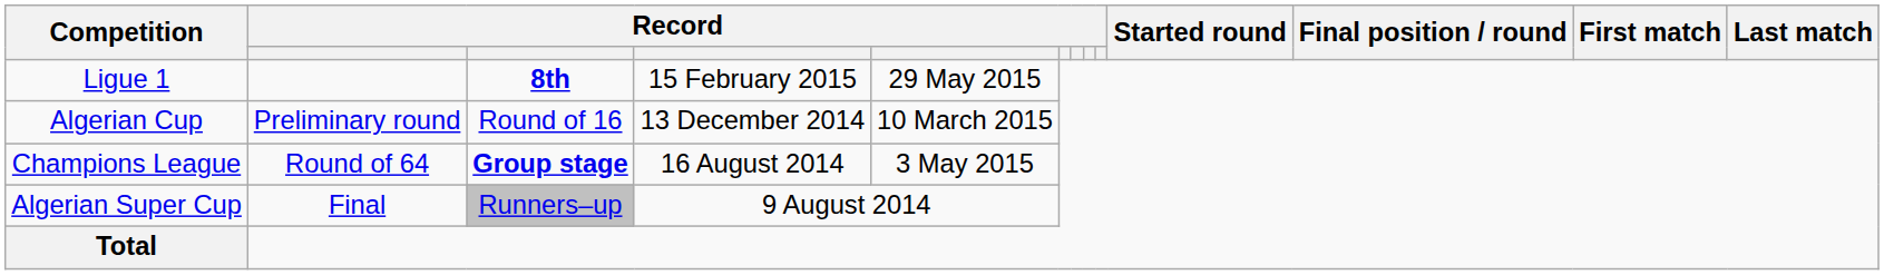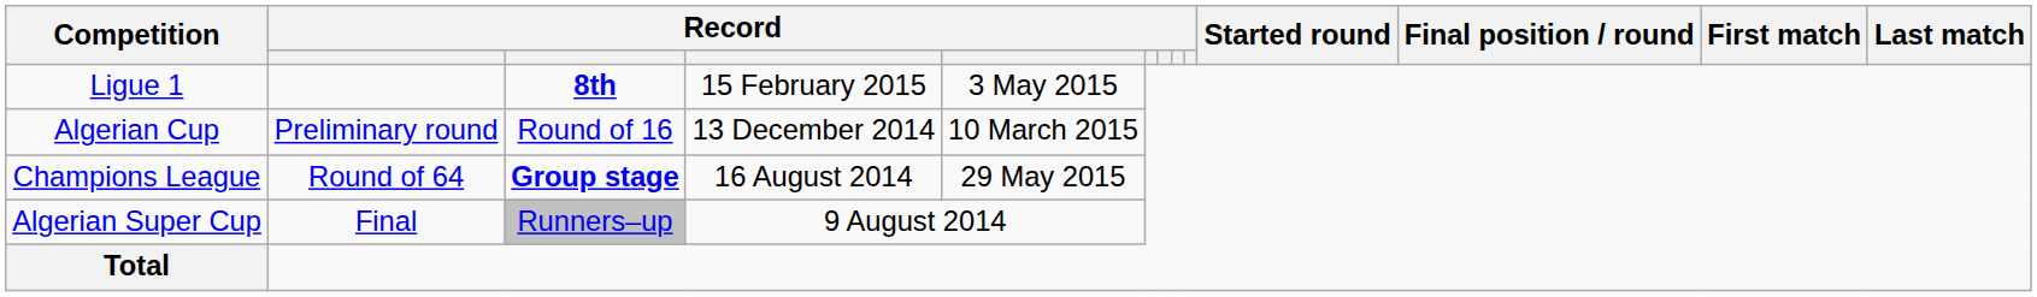 <table class="wikitable" style="text-align: center">
 <tr>
 <th rowspan=2>Competition</th>
 <th colspan=8>Record</th>
 <th rowspan=2>Started round</th>
 <th rowspan=2>Final position / round</th>
 <th rowspan=2>First match</th>
 <th rowspan=2>Last match</th>
 </tr>
 <tr>
 <th></th>
 <th></th>
 <th></th>
 <th></th>
 <th></th>
 <th></th>
 <th></th>
 <th></th>
 </tr>
 <tr>
 <td><a href='#'>Ligue 1</a><br></td>
 <td></td>
 <td><strong><a href='#'>8th</a></strong></td>
 <td>15 February 2015</td>
-<td>29 May 2015</td>
+<td>3 May 2015</td>
 </tr>
 <tr>
 <td><a href='#'>Algerian Cup</a><br></td>
 <td><a href='#'>Preliminary round</a></td>
 <td><a href='#'>Round of 16</a></td>
 <td>13 December 2014</td>
 <td>10 March 2015</td>
 </tr>
 <tr>
 <td><a href='#'>Champions League</a><br></td>
 <td><a href='#'>Round of 64</a></td>
 <td><strong><a href='#'>Group stage</a></strong></td>
 <td>16 August 2014</td>
-<td>3 May 2015</td>
+<td>29 May 2015</td>
 </tr>
 <tr>
 <td><a href='#'>Algerian Super Cup</a><br></td>
 <td><a href='#'>Final</a></td>
 <td style="background:silver;"><a href='#'>Runners–up</a></td>
 <td – colspan=2>9 August 2014</td>
 </tr>
 <tr>
 <th>Total<br></th>
 </tr>
 </table>
